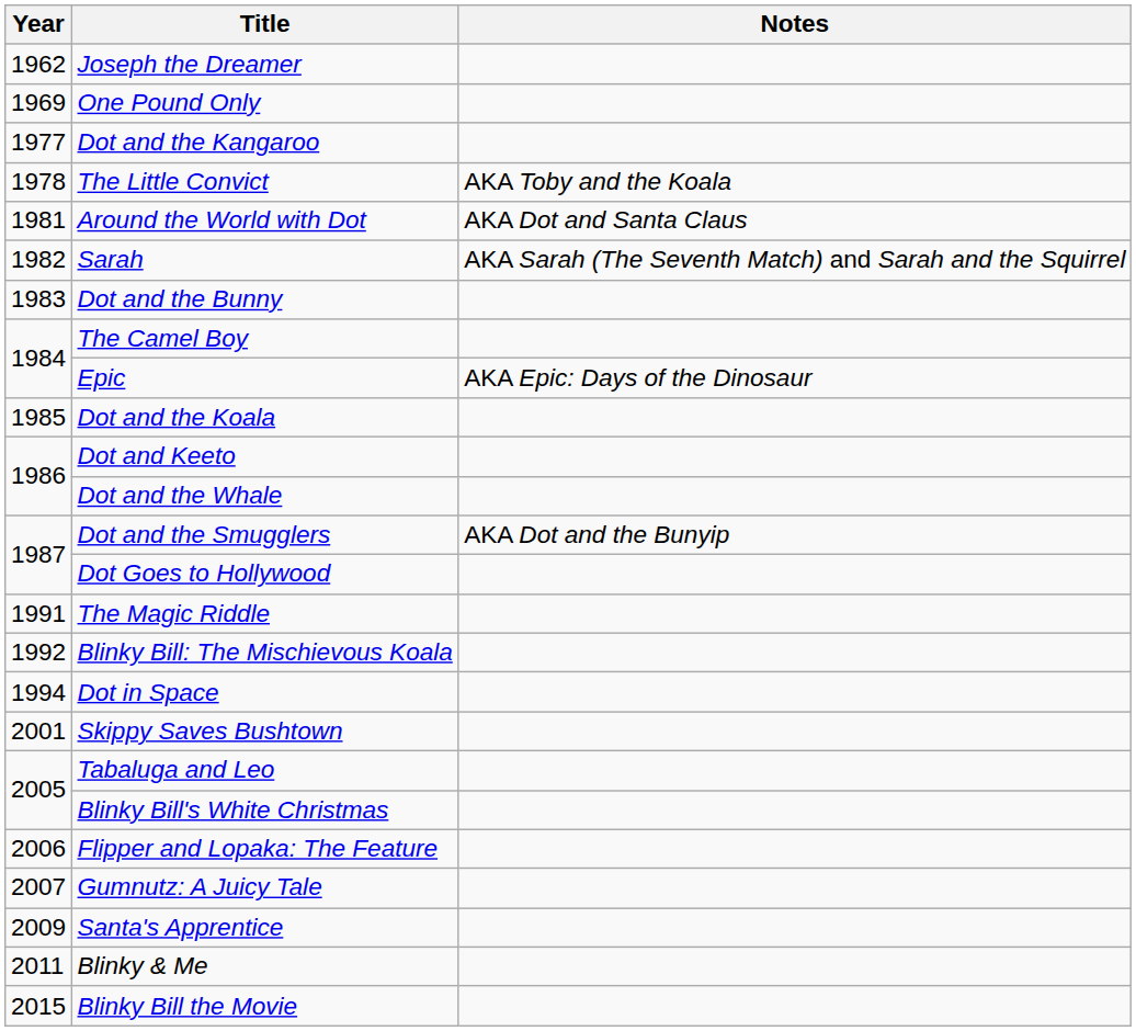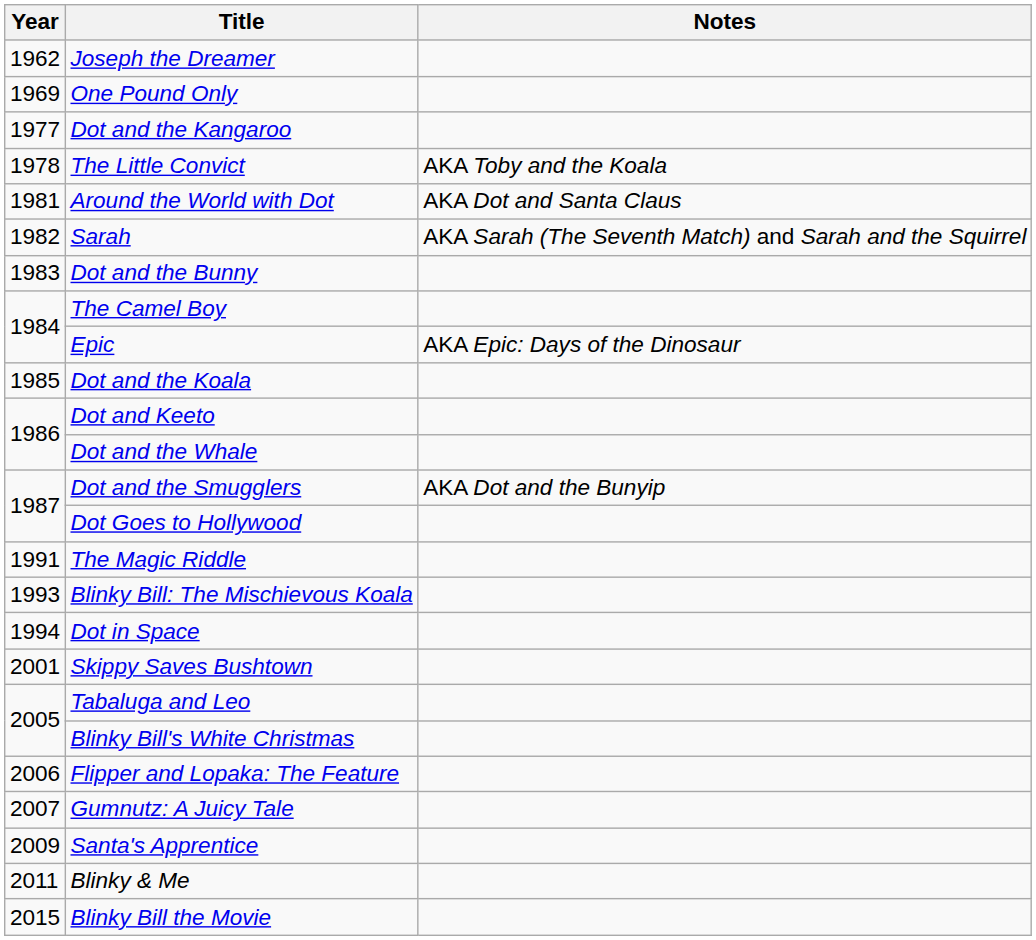 <table class="wikitable">
 <tr>
 <th>Year</th>
 <th>Title</th>
 <th>Notes</th>
 </tr>
 <tr>
 <td>1962</td>
 <td><em><a href='#'>Joseph the Dreamer</a></em></td>
 <td></td>
 </tr>
 <tr>
 <td>1969</td>
 <td><em><a href='#'>One Pound Only</a></em></td>
 <td></td>
 </tr>
 <tr>
 <td>1977</td>
 <td><em><a href='#'>Dot and the Kangaroo</a></em></td>
 <td></td>
 </tr>
 <tr>
 <td>1978</td>
 <td><em><a href='#'>The Little Convict</a></em></td>
 <td>AKA <em>Toby and the Koala</em></td>
 </tr>
 <tr>
 <td>1981</td>
 <td><em><a href='#'>Around the World with Dot</a></em></td>
 <td>AKA <em>Dot and Santa Claus</em></td>
 </tr>
 <tr>
 <td>1982</td>
 <td><em><a href='#'>Sarah</a></em></td>
 <td>AKA <em>Sarah (The Seventh Match)</em> and <em>Sarah and the Squirrel</em></td>
 </tr>
 <tr>
 <td>1983</td>
 <td><em><a href='#'>Dot and the Bunny</a></em></td>
 <td></td>
 </tr>
 <tr>
 <td rowspan="2">1984</td>
 <td><em><a href='#'>The Camel Boy</a></em></td>
 <td></td>
 </tr>
 <tr>
 <td><em><a href='#'>Epic</a></em></td>
 <td>AKA <em>Epic: Days of the Dinosaur</em></td>
 </tr>
 <tr>
 <td>1985</td>
 <td><em><a href='#'>Dot and the Koala</a></em></td>
 <td></td>
 </tr>
 <tr>
 <td rowspan="2">1986</td>
 <td><em><a href='#'>Dot and Keeto</a></em></td>
 <td></td>
 </tr>
 <tr>
 <td><em><a href='#'>Dot and the Whale</a></em></td>
 <td></td>
 </tr>
 <tr>
 <td rowspan="2">1987</td>
 <td><em><a href='#'>Dot and the Smugglers</a></em></td>
 <td>AKA <em>Dot and the Bunyip</em></td>
 </tr>
 <tr>
 <td><em><a href='#'>Dot Goes to Hollywood</a></em></td>
 <td></td>
 </tr>
 <tr>
 <td>1991</td>
 <td><em><a href='#'>The Magic Riddle</a></em></td>
 <td></td>
 </tr>
 <tr>
-<td>1992</td>
+<td>1993</td>
 <td><em><a href='#'>Blinky Bill: The Mischievous Koala</a></em></td>
 <td></td>
 </tr>
 <tr>
 <td>1994</td>
 <td><em><a href='#'>Dot in Space</a></em></td>
 <td></td>
 </tr>
 <tr>
 <td>2001</td>
 <td><em><a href='#'>Skippy Saves Bushtown</a></em></td>
 <td></td>
 </tr>
 <tr>
 <td rowspan="2">2005</td>
 <td><em><a href='#'>Tabaluga and Leo</a></em></td>
 <td></td>
 </tr>
 <tr>
 <td><em><a href='#'>Blinky Bill's White Christmas</a></em></td>
 <td></td>
 </tr>
 <tr>
 <td>2006</td>
 <td><em><a href='#'>Flipper and Lopaka: The Feature</a></em></td>
 <td></td>
 </tr>
 <tr>
 <td>2007</td>
 <td><em><a href='#'>Gumnutz: A Juicy Tale</a></em></td>
 <td></td>
 </tr>
 <tr>
 <td>2009</td>
 <td><em><a href='#'>Santa's Apprentice</a></em></td>
 <td></td>
 </tr>
 <tr>
 <td>2011</td>
 <td><em>Blinky & Me</em></td>
 <td></td>
 </tr>
 <tr>
 <td>2015</td>
 <td><em><a href='#'>Blinky Bill the Movie</a></em></td>
 <td></td>
 </tr>
 </table>
